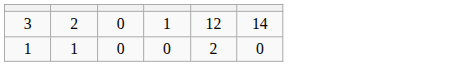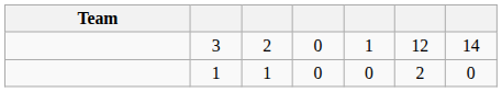 <table class="wikitable" style="text-align:center;">
 <tr>
+<th width=165>Team</th>
 <th width=40></th>
 <th width=40></th>
 <th width=40></th>
 <th width=40></th>
 <th width=40></th>
 <th width=40></th>
 </tr>
 <tr>
+<td align=left></td>
 <td>3</td>
 <td>2</td>
 <td>0</td>
 <td>1</td>
 <td>12</td>
 <td>14</td>
 </tr>
 <tr>
+<td align=left></td>
 <td>1</td>
 <td>1</td>
 <td>0</td>
 <td>0</td>
 <td>2</td>
 <td>0</td>
 </tr>
 </table>
